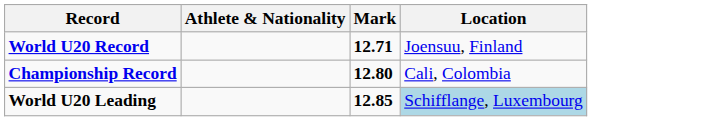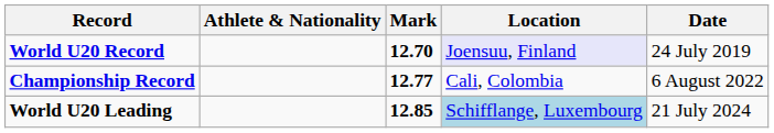 <table class="wikitable">
 <tr>
 <th scope="col">Record</th>
 <th scope="col">Athlete & Nationality</th>
 <th scope="col">Mark</th>
 <th scope="col">Location</th>
+<th scope="col">Date</th>
 </tr>
 <tr>
 <td><strong><a href='#'>World U20 Record</a></strong></td>
 <td></td>
-<td><strong>12.71</strong></td>
-<td><a href='#'>Joensuu</a>, <a href='#'>Finland</a></td>
+<td><strong>12.70</strong></td>
+<td style="background: lavender;"><a href='#'>Joensuu</a>, <a href='#'>Finland</a></td>
+<td>24 July 2019</td>
 </tr>
 <tr>
 <td><strong><a href='#'>Championship Record</a></strong></td>
 <td></td>
-<td><strong>12.80</strong></td>
+<td><strong>12.77</strong></td>
 <td><a href='#'>Cali</a>, <a href='#'>Colombia</a></td>
+<td>6 August 2022</td>
 </tr>
 <tr>
 <td><strong>World U20 Leading</strong></td>
 <td></td>
 <td><strong>12.85</strong></td>
 <td style="background: lightblue;"><a href='#'>Schifflange</a>, <a href='#'>Luxembourg</a></td>
+<td>21 July 2024</td>
 </tr>
 </table>
